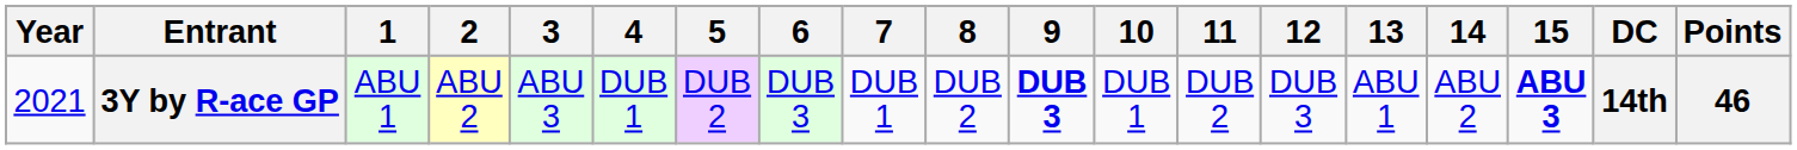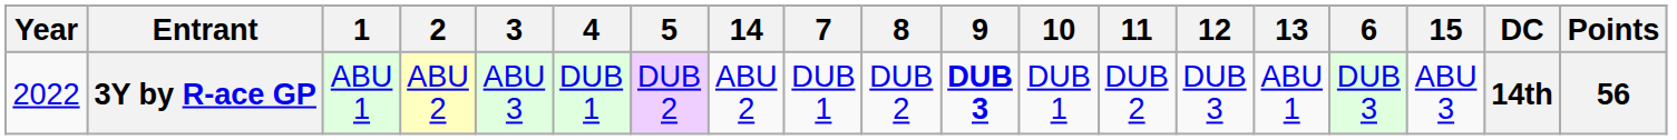 <table class="wikitable" style="text-align:center; font-size:85%">
 <tr>
 <th>Year</th>
 <th>Entrant</th>
 <th>1</th>
 <th>2</th>
 <th>3</th>
 <th>4</th>
 <th>5</th>
-<th>6</th>
+<th>14</th>
 <th>7</th>
 <th>8</th>
 <th>9</th>
 <th>10</th>
 <th>11</th>
 <th>12</th>
 <th>13</th>
-<th>14</th>
+<th>6</th>
 <th>15</th>
 <th>DC</th>
 <th>Points</th>
 </tr>
 <tr>
-<td><a href='#'>2021</a></td>
+<td><a href='#'>2022</a></td>
 <th nowrap>3Y by <a href='#'>R-ace GP</a></th>
 <td style="background:#DFFFDF;"><a href='#'>ABU<br>1</a><br></td>
 <td style="background:#FFFFBF;"><a href='#'>ABU<br>2</a><br></td>
 <td style="background:#DFFFDF;"><a href='#'>ABU<br>3</a><br></td>
 <td style="background:#DFFFDF;"><a href='#'>DUB<br>1</a><br></td>
 <td style="background:#EFCFFF;"><a href='#'>DUB<br>2</a><br></td>
-<td style="background:#DFFFDF;"><a href='#'>DUB<br>3</a><br></td>
+<td><a href='#'>ABU<br>2</a></td>
 <td><a href='#'>DUB<br>1</a></td>
 <td><a href='#'>DUB<br>2</a></td>
 <td><strong><a href='#'>DUB<br>3</a></strong></td>
 <td><a href='#'>DUB<br>1</a></td>
 <td><a href='#'>DUB<br>2</a></td>
 <td><a href='#'>DUB<br>3</a></td>
 <td><a href='#'>ABU<br>1</a></td>
-<td><a href='#'>ABU<br>2</a></td>
-<td><strong><a href='#'>ABU<br>3</a></strong></td>
+<td style="background:#DFFFDF;"><a href='#'>DUB<br>3</a><br></td>
+<td><a href='#'>ABU<br>3</a></td>
 <th>14th</th>
-<th>46</th>
+<th>56</th>
 </tr>
 </table>
